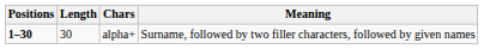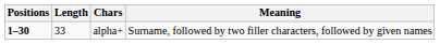 <table class="wikitable">
 <tr>
 <th>Positions</th>
 <th>Length</th>
 <th>Chars</th>
 <th>Meaning</th>
 </tr>
 <tr>
 <td><strong>1–30</strong></td>
-<td>30</td>
+<td>33</td>
 <td>alpha+</td>
 <td>Surname, followed by two filler characters, followed by given names</td>
 </tr>
 </table>
